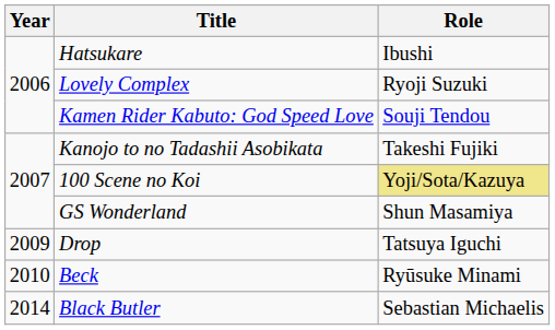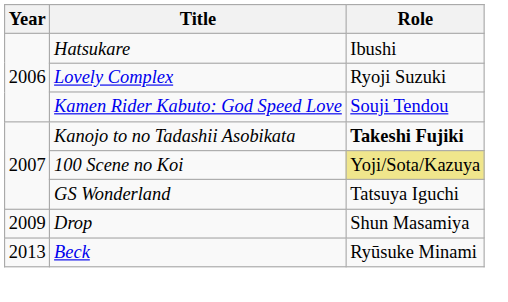 <table class="wikitable">
 <tr>
 <th>Year</th>
 <th>Title</th>
 <th>Role</th>
 </tr>
 <tr>
 <td rowspan=3>2006</td>
 <td><em>Hatsukare</em></td>
 <td>Ibushi</td>
 </tr>
 <tr>
 <td><em><a href='#'>Lovely Complex</a></em></td>
 <td>Ryoji Suzuki</td>
 </tr>
 <tr>
 <td><em><a href='#'>Kamen Rider Kabuto: God Speed Love</a></em></td>
 <td><a href='#'>Souji Tendou</a></td>
 </tr>
 <tr>
 <td rowspan=3>2007</td>
 <td><em>Kanojo to no Tadashii Asobikata</em></td>
-<td>Takeshi Fujiki</td>
+<td><strong>Takeshi Fujiki</strong></td>
 </tr>
 <tr>
 <td><em>100 Scene no Koi</em></td>
 <td style="background: khaki;">Yoji/Sota/Kazuya</td>
 </tr>
 <tr>
 <td><em>GS Wonderland</em></td>
-<td>Shun Masamiya</td>
+<td>Tatsuya Iguchi</td>
 </tr>
 <tr>
 <td>2009</td>
 <td><em>Drop</em></td>
-<td>Tatsuya Iguchi</td>
+<td>Shun Masamiya</td>
 </tr>
 <tr>
-<td>2010</td>
+<td>2013</td>
 <td><em><a href='#'>Beck</a></em></td>
 <td>Ryūsuke Minami</td>
 </tr>
-<tr>
-<td>2014</td>
-<td><em><a href='#'>Black Butler</a></em></td>
-<td>Sebastian Michaelis</td>
-</tr>
 </table>
